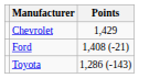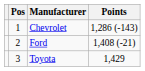 <table class="wikitable" style="font-size: 95%;">
 <tr>
 <th></th>
+<th>Pos</th>
 <th>Manufacturer</th>
 <th>Points</th>
 </tr>
 <tr>
 <td align="left"></td>
+<td style="text-align:center;">1</td>
 <td><a href='#'>Chevrolet</a></td>
-<td style="text-align:center;">1,429</td>
+<td style="text-align:center;">1,286 (-143)</td>
 </tr>
 <tr>
 <td align="left"></td>
+<td style="text-align:center;">2</td>
 <td><a href='#'>Ford</a></td>
 <td style="text-align:center;">1,408 (-21)</td>
 </tr>
 <tr>
 <td align="left"></td>
+<td style="text-align:center;">3</td>
 <td><a href='#'>Toyota</a></td>
-<td style="text-align:center;">1,286 (-143)</td>
+<td style="text-align:center;">1,429</td>
 </tr>
 </table>
